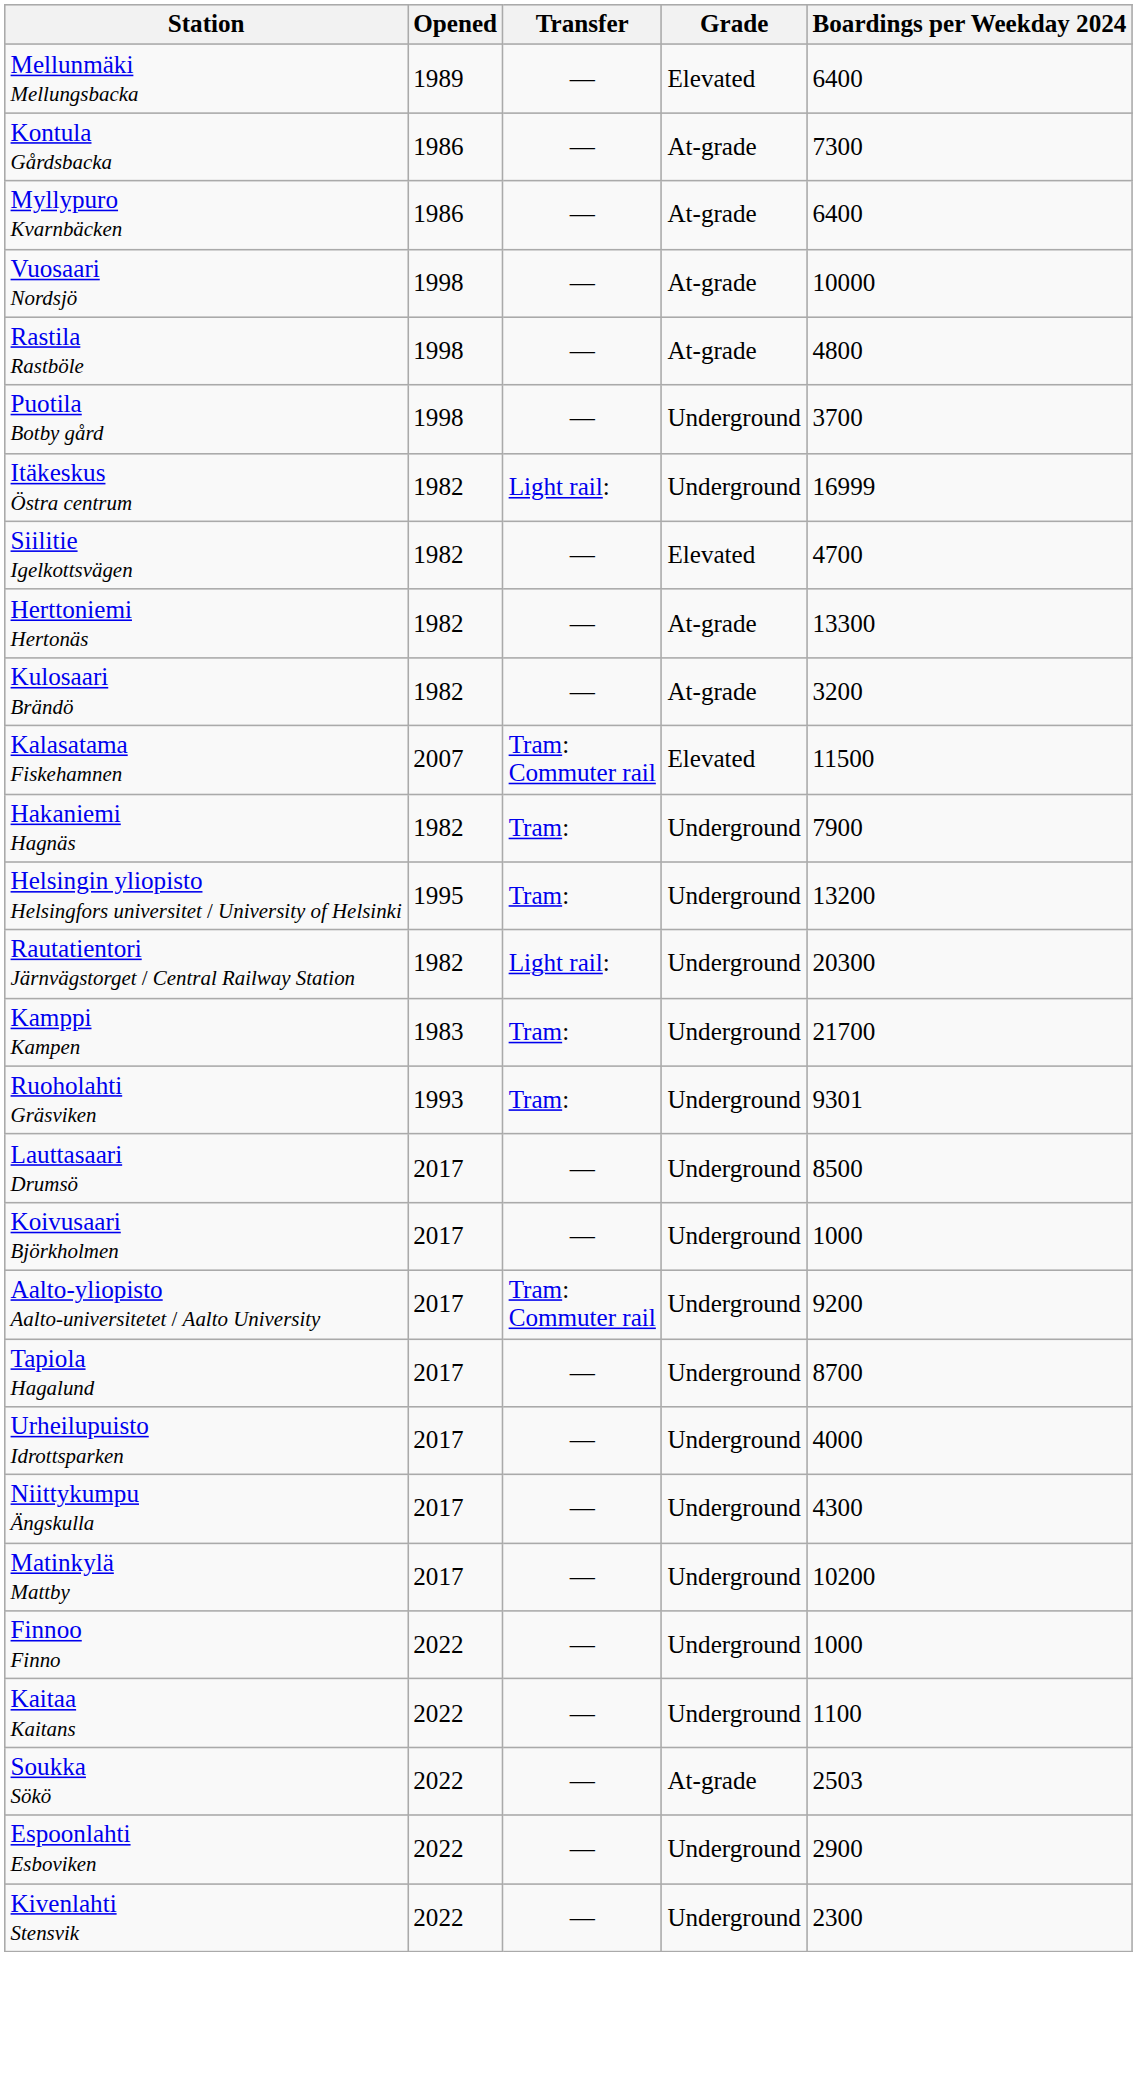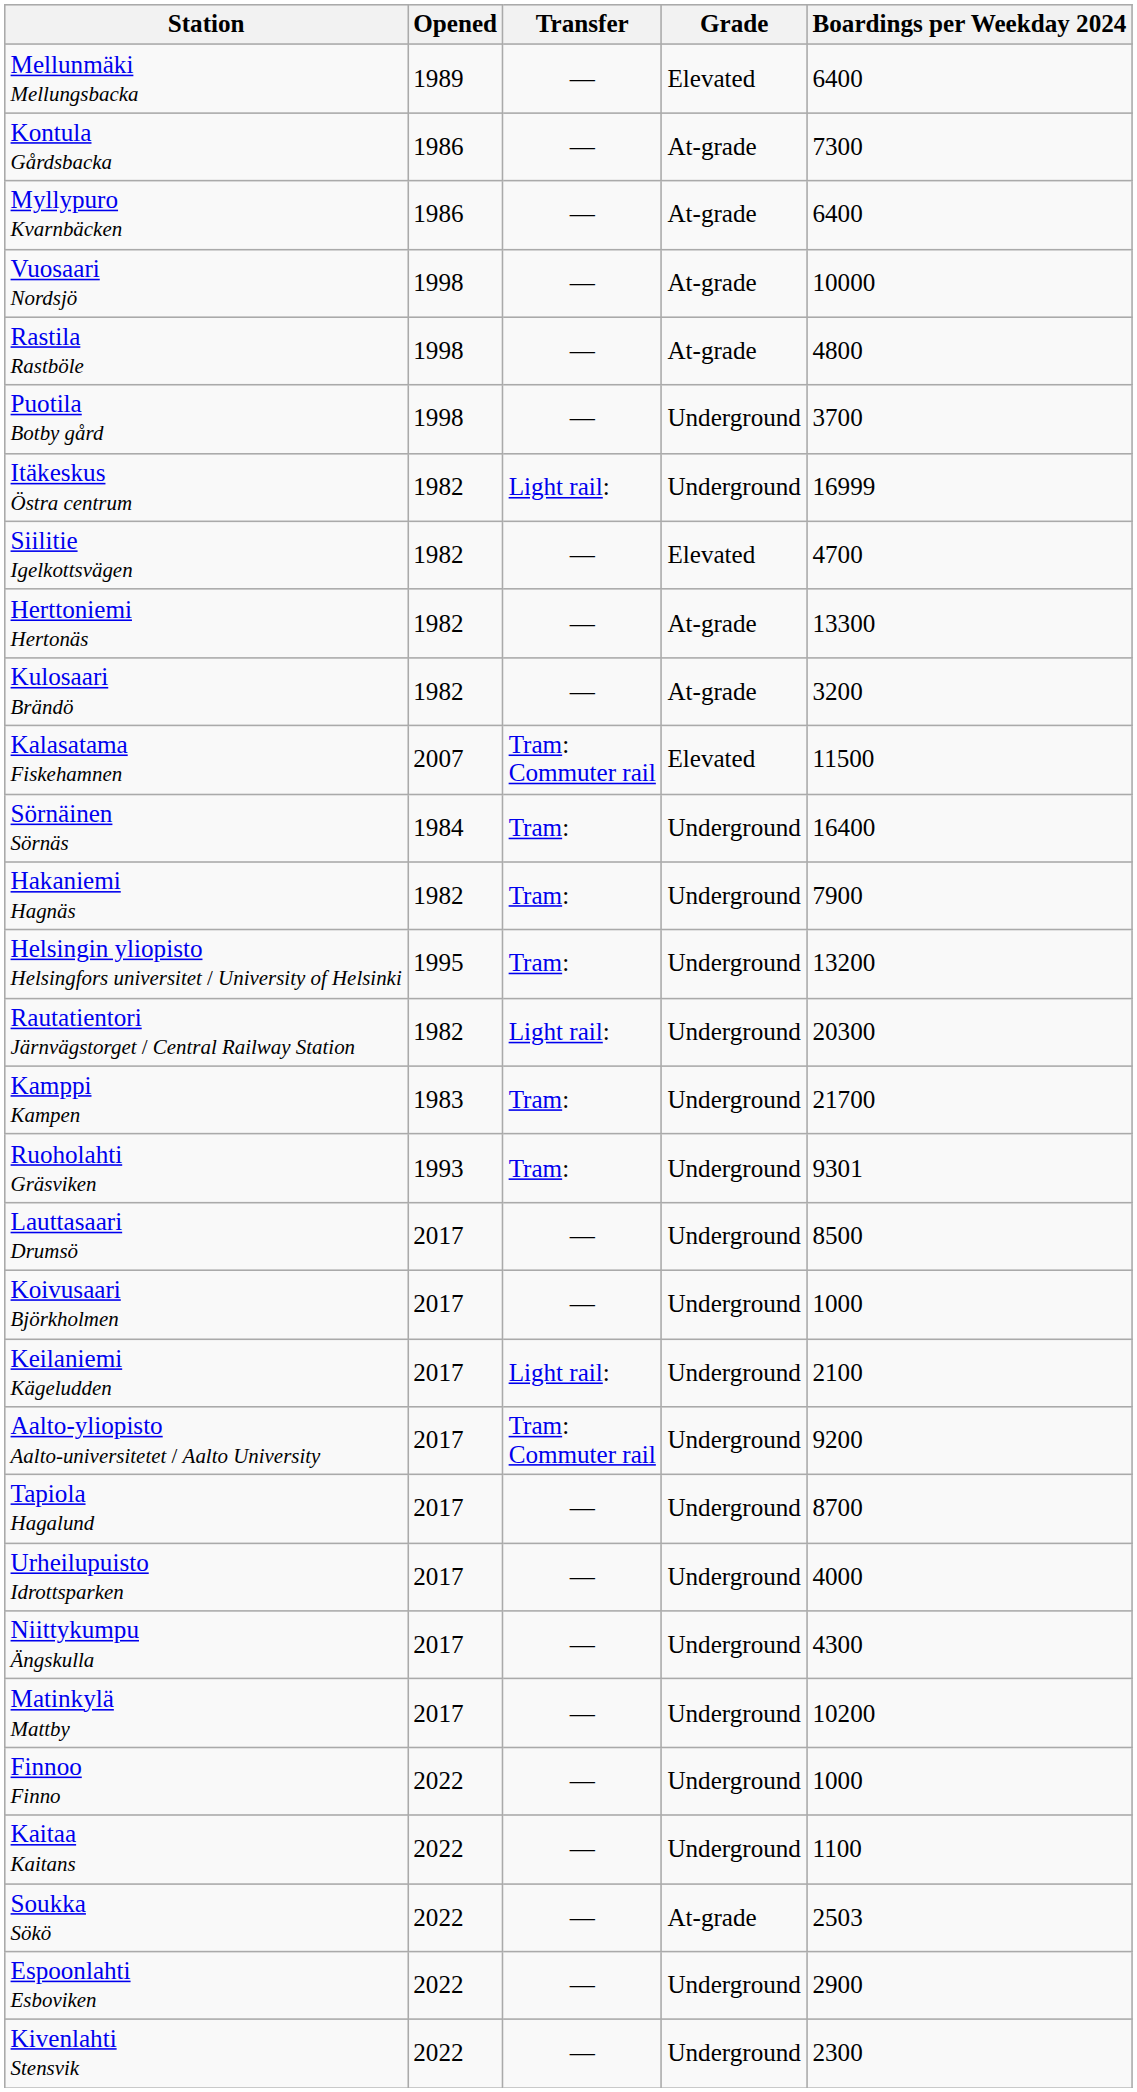 <table class="wikitable sortable">
 <tr>
 <th>Station</th>
 <th>Opened</th>
 <th>Transfer</th>
 <th>Grade</th>
 <th>Boardings per Weekday 2024</th>
 </tr>
 <tr>
 <td><a href='#'>Mellunmäki</a><br><small><em>Mellungsbacka</em></small></td>
 <td>1989</td>
 <td align="center">—</td>
 <td>Elevated</td>
 <td>6400</td>
 </tr>
 <tr>
 <td><a href='#'>Kontula</a><br><small><em>Gårdsbacka</em></small></td>
 <td>1986</td>
 <td align="center">—</td>
 <td>At-grade</td>
 <td>7300</td>
 </tr>
 <tr>
 <td><a href='#'>Myllypuro</a><br><small><em>Kvarnbäcken</em></small></td>
 <td>1986</td>
 <td align="center">—</td>
 <td>At-grade</td>
 <td>6400</td>
 </tr>
 <tr>
 <td><a href='#'>Vuosaari</a><br><small><em>Nordsjö</em></small></td>
 <td>1998</td>
 <td align="center">—</td>
 <td>At-grade</td>
 <td>10000</td>
 </tr>
 <tr>
 <td><a href='#'>Rastila</a><br><small><em>Rastböle</em></small></td>
 <td>1998</td>
 <td align="center">—</td>
 <td>At-grade</td>
 <td>4800</td>
 </tr>
 <tr>
 <td><a href='#'>Puotila</a><br><small><em>Botby gård</em></small></td>
 <td>1998</td>
 <td align="center">—</td>
 <td>Underground</td>
 <td>3700</td>
 </tr>
 <tr>
 <td><a href='#'>Itäkeskus</a><br><small><em>Östra centrum</em></small></td>
 <td>1982</td>
 <td><a href='#'>Light rail</a>: </td>
 <td>Underground</td>
 <td>16999</td>
 </tr>
 <tr>
 <td><a href='#'>Siilitie</a><br><small><em>Igelkottsvägen</em></small></td>
 <td>1982</td>
 <td align="center">—</td>
 <td>Elevated</td>
 <td>4700</td>
 </tr>
 <tr>
 <td><a href='#'>Herttoniemi</a><br><small><em>Hertonäs</em></small></td>
 <td>1982</td>
 <td align="center">—</td>
 <td>At-grade</td>
 <td>13300</td>
 </tr>
 <tr>
 <td><a href='#'>Kulosaari</a><br><small><em>Brändö</em></small></td>
 <td>1982</td>
 <td align="center">—</td>
 <td>At-grade</td>
 <td>3200</td>
 </tr>
 <tr>
 <td><a href='#'>Kalasatama</a><br><small><em>Fiskehamnen</em></small></td>
 <td>2007</td>
 <td><a href='#'>Tram</a>:          <br> <a href='#'>Commuter rail</a></td>
 <td>Elevated</td>
 <td>11500</td>
 </tr>
 <tr>
+<td><a href='#'>Sörnäinen</a><br><small><em>Sörnäs</em></small></td>
+<td>1984</td>
+<td><a href='#'>Tram</a>:    </td>
+<td>Underground</td>
+<td>16400</td>
+</tr>
+<tr>
 <td><a href='#'>Hakaniemi</a><br><small><em>Hagnäs</em></small></td>
 <td>1982</td>
 <td><a href='#'>Tram</a>:    </td>
 <td>Underground</td>
 <td>7900</td>
 </tr>
 <tr>
 <td><a href='#'>Helsingin yliopisto</a><br><small><em>Helsingfors universitet</em> / <em>University of Helsinki</em></small></td>
 <td>1995</td>
 <td><a href='#'>Tram</a>:   </td>
 <td>Underground</td>
 <td>13200</td>
 </tr>
 <tr>
 <td><a href='#'>Rautatientori</a><br><small><em>Järnvägstorget</em> / <em>Central Railway Station</em></small></td>
 <td>1982</td>
 <td><a href='#'>Light rail</a>: </td>
 <td>Underground</td>
 <td>20300</td>
 </tr>
 <tr>
 <td><a href='#'>Kamppi</a><br><small><em>Kampen</em></small></td>
 <td>1983</td>
 <td><a href='#'>Tram</a>:  </td>
 <td>Underground</td>
 <td>21700</td>
 </tr>
 <tr>
 <td><a href='#'>Ruoholahti</a><br><small><em>Gräsviken</em></small></td>
 <td>1993</td>
 <td><a href='#'>Tram</a>: </td>
 <td>Underground</td>
 <td>9301</td>
 </tr>
 <tr>
 <td><a href='#'>Lauttasaari</a><br><small><em>Drumsö</em></small></td>
 <td>2017</td>
 <td align="center">—</td>
 <td>Underground</td>
 <td>8500</td>
 </tr>
 <tr>
 <td><a href='#'>Koivusaari</a><br><small><em>Björkholmen</em></small></td>
 <td>2017</td>
 <td align="center">—</td>
 <td>Underground</td>
 <td>1000</td>
+</tr>
+<tr>
+<td><a href='#'>Keilaniemi</a><br><small><em>Kägeludden</em></small></td>
+<td>2017</td>
+<td><a href='#'>Light rail</a>: </td>
+<td>Underground</td>
+<td>2100</td>
 </tr>
 <tr>
 <td><a href='#'>Aalto-yliopisto</a><br><small><em>Aalto-universitetet</em> / <em>Aalto University</em></small></td>
 <td>2017</td>
 <td><a href='#'>Tram</a>:          <br> <a href='#'>Commuter rail</a></td>
 <td>Underground</td>
 <td>9200</td>
 </tr>
 <tr>
 <td><a href='#'>Tapiola</a><br><small><em>Hagalund</em></small></td>
 <td>2017</td>
 <td align="center">—</td>
 <td>Underground</td>
 <td>8700</td>
 </tr>
 <tr>
 <td><a href='#'>Urheilupuisto</a><br><small><em>Idrottsparken</em></small></td>
 <td>2017</td>
 <td align="center">—</td>
 <td>Underground</td>
 <td>4000</td>
 </tr>
 <tr>
 <td><a href='#'>Niittykumpu</a><br><small><em>Ängskulla</em></small></td>
 <td>2017</td>
 <td align="center">—</td>
 <td>Underground</td>
 <td>4300</td>
 </tr>
 <tr>
 <td><a href='#'>Matinkylä</a><br><small><em>Mattby</em></small></td>
 <td>2017</td>
 <td align="center">—</td>
 <td>Underground</td>
 <td>10200</td>
 </tr>
 <tr>
 <td><a href='#'>Finnoo</a><br><small><em>Finno</em></small></td>
 <td>2022</td>
 <td align="center">—</td>
 <td>Underground</td>
 <td>1000</td>
 </tr>
 <tr>
 <td><a href='#'>Kaitaa</a><br><small><em>Kaitans</em></small></td>
 <td>2022</td>
 <td align="center">—</td>
 <td>Underground</td>
 <td>1100</td>
 </tr>
 <tr>
 <td><a href='#'>Soukka</a><br><small><em>Sökö</em></small></td>
 <td>2022</td>
 <td align="center">—</td>
 <td>At-grade</td>
 <td>2503</td>
 </tr>
 <tr>
 <td><a href='#'>Espoonlahti</a><br><small><em>Esboviken</em></small></td>
 <td>2022</td>
 <td align=center>—</td>
 <td>Underground</td>
 <td>2900</td>
 </tr>
 <tr>
 <td><a href='#'>Kivenlahti</a><br><small><em>Stensvik</em></small></td>
 <td>2022</td>
 <td align=center>—</td>
 <td>Underground</td>
 <td>2300</td>
 </tr>
 </table>
